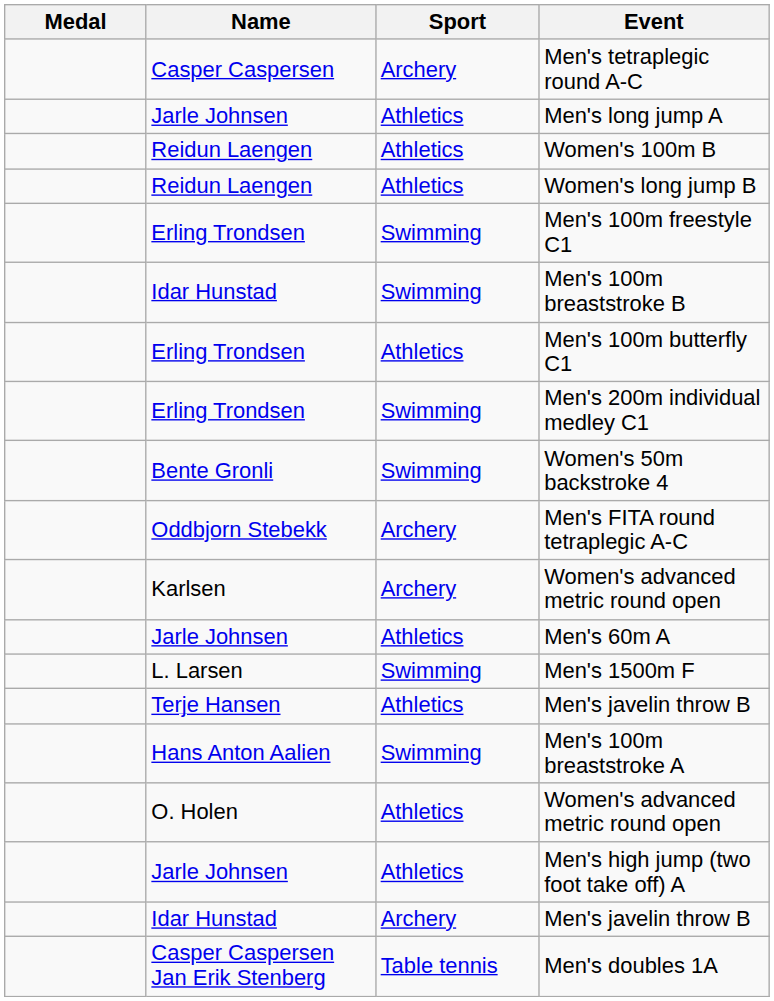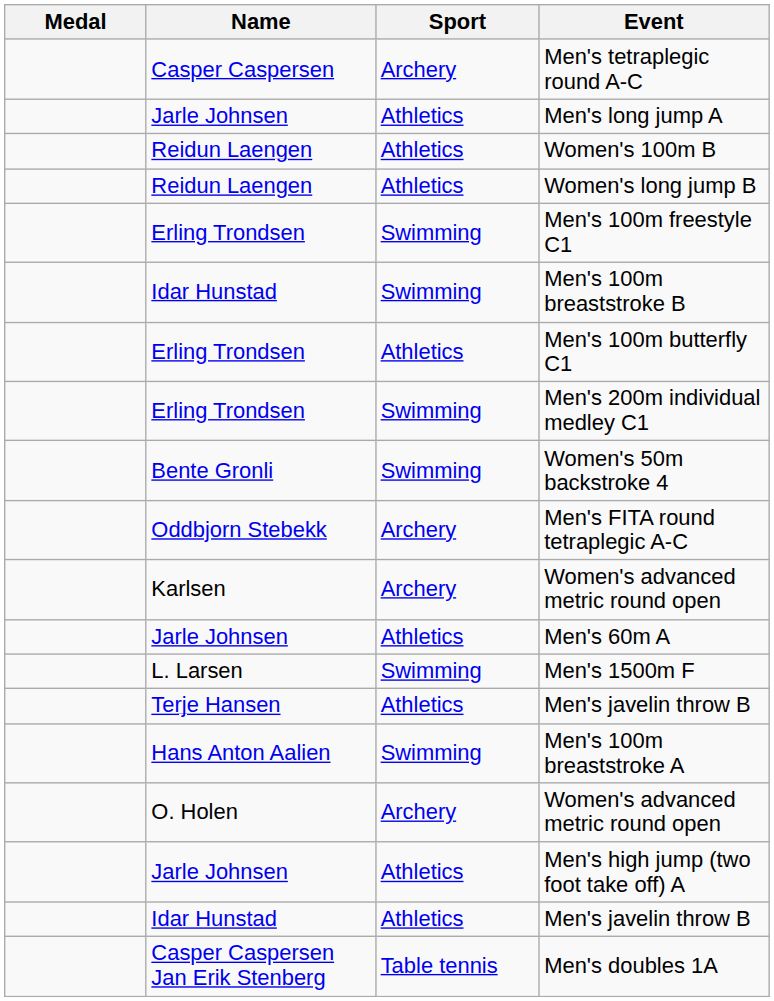 <table class="wikitable">
 <tr>
 <th style="width:6em">Medal</th>
 <th style="width:10em">Name</th>
 <th style="width:7em">Sport</th>
 <th style="width:10em">Event</th>
 </tr>
 <tr>
 <td></td>
 <td><a href='#'>Casper Caspersen</a></td>
 <td><a href='#'>Archery</a></td>
 <td>Men's tetraplegic round A-C</td>
 </tr>
 <tr>
 <td></td>
 <td><a href='#'>Jarle Johnsen</a></td>
 <td><a href='#'>Athletics</a></td>
 <td>Men's long jump A</td>
 </tr>
 <tr>
 <td></td>
 <td><a href='#'>Reidun Laengen</a></td>
 <td><a href='#'>Athletics</a></td>
 <td>Women's 100m B</td>
 </tr>
 <tr>
 <td></td>
 <td><a href='#'>Reidun Laengen</a></td>
 <td><a href='#'>Athletics</a></td>
 <td>Women's long jump B</td>
 </tr>
 <tr>
 <td></td>
 <td><a href='#'>Erling Trondsen</a></td>
 <td><a href='#'>Swimming</a></td>
 <td>Men's 100m freestyle C1</td>
 </tr>
 <tr>
 <td></td>
 <td><a href='#'>Idar Hunstad</a></td>
 <td><a href='#'>Swimming</a></td>
 <td>Men's 100m breaststroke B</td>
 </tr>
 <tr>
 <td></td>
 <td><a href='#'>Erling Trondsen</a></td>
 <td><a href='#'>Athletics</a></td>
 <td>Men's 100m butterfly C1</td>
 </tr>
 <tr>
 <td></td>
 <td><a href='#'>Erling Trondsen</a></td>
 <td><a href='#'>Swimming</a></td>
 <td>Men's 200m individual medley C1</td>
 </tr>
 <tr>
 <td></td>
 <td><a href='#'>Bente Gronli</a></td>
 <td><a href='#'>Swimming</a></td>
 <td>Women's 50m backstroke 4</td>
 </tr>
 <tr>
 <td></td>
 <td><a href='#'>Oddbjorn Stebekk</a></td>
 <td><a href='#'>Archery</a></td>
 <td>Men's FITA round tetraplegic A-C</td>
 </tr>
 <tr>
 <td></td>
 <td>Karlsen</td>
 <td><a href='#'>Archery</a></td>
 <td>Women's advanced metric round open</td>
 </tr>
 <tr>
 <td></td>
 <td><a href='#'>Jarle Johnsen</a></td>
 <td><a href='#'>Athletics</a></td>
 <td>Men's 60m A</td>
 </tr>
 <tr>
 <td></td>
 <td>L. Larsen</td>
 <td><a href='#'>Swimming</a></td>
 <td>Men's 1500m F</td>
 </tr>
 <tr>
 <td></td>
 <td><a href='#'>Terje Hansen</a></td>
 <td><a href='#'>Athletics</a></td>
 <td>Men's javelin throw B</td>
 </tr>
 <tr>
 <td></td>
 <td><a href='#'>Hans Anton Aalien</a></td>
 <td><a href='#'>Swimming</a></td>
 <td>Men's 100m breaststroke A</td>
 </tr>
 <tr>
 <td></td>
 <td>O. Holen</td>
-<td><a href='#'>Athletics</a></td>
+<td><a href='#'>Archery</a></td>
 <td>Women's advanced metric round open</td>
 </tr>
 <tr>
 <td></td>
 <td><a href='#'>Jarle Johnsen</a></td>
 <td><a href='#'>Athletics</a></td>
 <td>Men's high jump (two foot take off) A</td>
 </tr>
 <tr>
 <td></td>
 <td><a href='#'>Idar Hunstad</a></td>
-<td><a href='#'>Archery</a></td>
+<td><a href='#'>Athletics</a></td>
 <td>Men's javelin throw B</td>
 </tr>
 <tr>
 <td></td>
 <td><a href='#'>Casper Caspersen</a><br> <a href='#'>Jan Erik Stenberg</a></td>
 <td><a href='#'>Table tennis</a></td>
 <td>Men's doubles 1A</td>
 </tr>
 </table>
